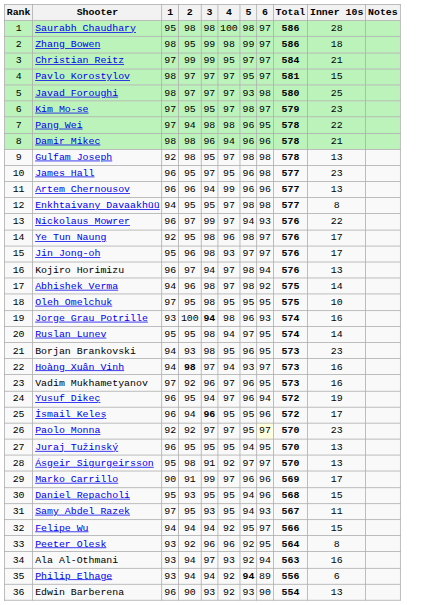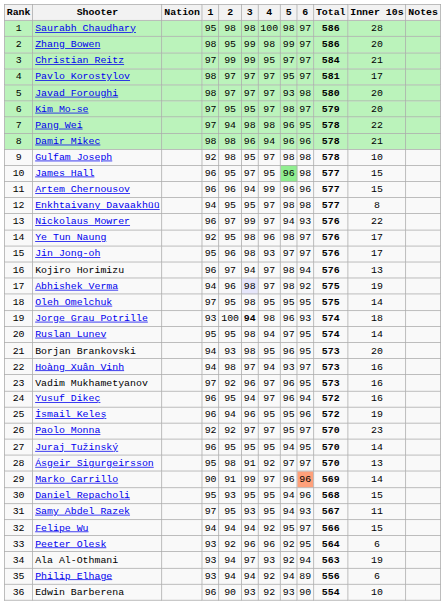 <table class="wikitable sortable" style="text-align:center">
 <tr>
 <th>Rank</th>
 <th>Shooter</th>
+<th>Nation</th>
 <th>1</th>
 <th>2</th>
 <th>3</th>
 <th>4</th>
 <th>5</th>
 <th>6</th>
 <th>Total</th>
 <th>Inner 10s</th>
 <th>Notes</th>
 </tr>
 <tr bgcolor=#bbf3bb>
 <td>1</td>
 <td align=left><a href='#'>Saurabh Chaudhary</a></td>
+<td align=left></td>
 <td>95</td>
 <td>98</td>
 <td>98</td>
 <td>100</td>
 <td>98</td>
 <td>97</td>
 <td><strong>586</strong></td>
 <td>28</td>
 <td></td>
 </tr>
 <tr bgcolor=#bbf3bb>
 <td>2</td>
 <td align=left><a href='#'>Zhang Bowen</a></td>
+<td align=left></td>
 <td>98</td>
 <td>95</td>
 <td>99</td>
 <td>98</td>
 <td>99</td>
 <td>97</td>
 <td><strong>586</strong></td>
-<td>18</td>
+<td>20</td>
 <td></td>
 </tr>
 <tr bgcolor=#bbf3bb>
 <td>3</td>
 <td align=left><a href='#'>Christian Reitz</a></td>
+<td align=left></td>
 <td>97</td>
 <td>99</td>
 <td>99</td>
 <td>95</td>
 <td>97</td>
 <td>97</td>
 <td><strong>584</strong></td>
 <td>21</td>
 <td></td>
 </tr>
 <tr bgcolor=#bbf3bb>
 <td>4</td>
 <td align=left><a href='#'>Pavlo Korostylov</a></td>
+<td align=left></td>
 <td>98</td>
 <td>97</td>
 <td>97</td>
 <td>97</td>
 <td>95</td>
 <td>97</td>
 <td><strong>581</strong></td>
-<td>15</td>
+<td>17</td>
 <td></td>
 </tr>
 <tr bgcolor=#bbf3bb>
 <td>5</td>
 <td align=left><a href='#'>Javad Foroughi</a></td>
+<td align=left></td>
 <td>98</td>
 <td>97</td>
 <td>97</td>
 <td>97</td>
 <td>93</td>
 <td>98</td>
 <td><strong>580</strong></td>
-<td>25</td>
+<td>20</td>
 <td></td>
 </tr>
 <tr bgcolor=#bbf3bb>
 <td>6</td>
 <td align=left><a href='#'>Kim Mo-se</a></td>
+<td align=left></td>
 <td>97</td>
 <td>95</td>
 <td>95</td>
 <td>97</td>
 <td>98</td>
 <td>97</td>
 <td><strong>579</strong></td>
-<td>23</td>
+<td>20</td>
 <td></td>
 </tr>
 <tr bgcolor=#bbf3bb>
 <td>7</td>
 <td align=left><a href='#'>Pang Wei</a></td>
+<td align=left></td>
 <td>97</td>
 <td>94</td>
 <td>98</td>
 <td>98</td>
 <td>96</td>
 <td>95</td>
 <td><strong>578</strong></td>
 <td>22</td>
 <td></td>
 </tr>
 <tr bgcolor=#bbf3bb>
 <td>8</td>
 <td align=left><a href='#'>Damir Mikec</a></td>
+<td align=left></td>
 <td>98</td>
 <td>98</td>
 <td>96</td>
 <td>94</td>
 <td>96</td>
 <td>96</td>
 <td><strong>578</strong></td>
 <td>21</td>
 <td></td>
 </tr>
 <tr>
 <td>9</td>
 <td align=left><a href='#'>Gulfam Joseph</a></td>
+<td align=left></td>
 <td>92</td>
 <td>98</td>
 <td>95</td>
 <td>97</td>
 <td>98</td>
 <td>98</td>
 <td><strong>578</strong></td>
-<td>13</td>
+<td>10</td>
 <td></td>
 </tr>
 <tr>
 <td>10</td>
 <td align=left><a href='#'>James Hall</a></td>
+<td align=left></td>
 <td>96</td>
 <td>95</td>
 <td>97</td>
 <td>95</td>
-<td>96</td>
+<td style="background: lightgreen;">96</td>
 <td>98</td>
 <td><strong>577</strong></td>
-<td>23</td>
+<td>15</td>
 <td></td>
 </tr>
 <tr>
 <td>11</td>
 <td align=left><a href='#'>Artem Chernousov </a></td>
+<td align=left></td>
 <td>96</td>
 <td>96</td>
 <td>94</td>
 <td>99</td>
 <td>96</td>
 <td>96</td>
 <td><strong>577</strong></td>
-<td>13</td>
+<td>15</td>
 <td></td>
 </tr>
 <tr>
 <td>12</td>
 <td align=left><a href='#'>Enkhtaivany Davaakhüü</a></td>
+<td align=left></td>
 <td>94</td>
 <td>95</td>
 <td>95</td>
 <td>97</td>
 <td>98</td>
 <td>98</td>
 <td><strong>577</strong></td>
 <td>8</td>
 <td></td>
 </tr>
 <tr>
 <td>13</td>
 <td align=left><a href='#'>Nickolaus Mowrer</a></td>
+<td align=left></td>
 <td>96</td>
 <td>97</td>
 <td>99</td>
 <td>97</td>
 <td>94</td>
 <td>93</td>
 <td><strong>576</strong></td>
 <td>22</td>
 <td></td>
 </tr>
 <tr>
 <td>14</td>
 <td align=left><a href='#'>Ye Tun Naung</a></td>
+<td align=left></td>
 <td>92</td>
 <td>95</td>
 <td>98</td>
 <td>96</td>
 <td>98</td>
 <td>97</td>
 <td><strong>576</strong></td>
 <td>17</td>
 <td></td>
 </tr>
 <tr>
 <td>15</td>
 <td align=left><a href='#'>Jin Jong-oh</a></td>
+<td align=left></td>
 <td>95</td>
 <td>96</td>
 <td>98</td>
 <td>93</td>
 <td>97</td>
 <td>97</td>
 <td><strong>576</strong></td>
 <td>17</td>
 <td></td>
 </tr>
 <tr>
 <td>16</td>
 <td align=left>Kojiro Horimizu</td>
+<td align=left></td>
 <td>96</td>
 <td>97</td>
 <td>94</td>
 <td>97</td>
 <td>98</td>
 <td>94</td>
 <td><strong>576</strong></td>
 <td>13</td>
 <td></td>
 </tr>
 <tr>
 <td>17</td>
 <td align=left><a href='#'>Abhishek Verma</a></td>
+<td align=left></td>
 <td>94</td>
 <td>96</td>
-<td>98</td>
+<td style="background: lavender;">98</td>
 <td>97</td>
 <td>98</td>
 <td>92</td>
 <td><strong>575</strong></td>
-<td>14</td>
+<td>19</td>
 <td></td>
 </tr>
 <tr>
 <td>18</td>
 <td align=left><a href='#'>Oleh Omelchuk</a></td>
+<td align=left></td>
 <td>97</td>
 <td>95</td>
 <td>98</td>
 <td>95</td>
 <td>95</td>
 <td>95</td>
 <td><strong>575</strong></td>
-<td>10</td>
+<td>14</td>
 <td></td>
 </tr>
 <tr>
 <td>19</td>
 <td align=left><a href='#'>Jorge Grau Potrille</a></td>
+<td align=left></td>
 <td>93</td>
 <td>100</td>
 <td><strong>94</strong></td>
 <td>98</td>
 <td>96</td>
 <td>93</td>
 <td><strong>574</strong></td>
-<td>16</td>
+<td>18</td>
 <td></td>
 </tr>
 <tr>
 <td>20</td>
 <td align=left><a href='#'>Ruslan Lunev</a></td>
+<td align=left></td>
 <td>95</td>
 <td>95</td>
 <td>98</td>
 <td>94</td>
 <td>97</td>
 <td>95</td>
 <td><strong>574</strong></td>
 <td>14</td>
 <td></td>
 </tr>
 <tr>
 <td>21</td>
 <td align=left>Borjan Brankovski</td>
+<td align=left></td>
 <td>94</td>
 <td>93</td>
 <td>98</td>
 <td>95</td>
 <td>96</td>
 <td>95</td>
 <td><strong>573</strong></td>
-<td>23</td>
+<td>20</td>
 <td></td>
 </tr>
 <tr>
 <td>22</td>
 <td align=left><a href='#'>Hoàng Xuân Vinh</a></td>
+<td align=left></td>
 <td>94</td>
-<td><strong>98</strong></td>
+<td>98</td>
 <td>97</td>
 <td>94</td>
 <td>93</td>
 <td>97</td>
 <td><strong>573</strong></td>
 <td>16</td>
 <td></td>
 </tr>
 <tr>
 <td>23</td>
 <td align=left>Vadim Mukhametyanov</td>
+<td align=left></td>
 <td>97</td>
 <td>92</td>
 <td>96</td>
 <td>97</td>
 <td>96</td>
 <td>95</td>
 <td><strong>573</strong></td>
 <td>16</td>
 <td></td>
 </tr>
 <tr>
 <td>24</td>
 <td align=left><a href='#'>Yusuf Dikeç</a></td>
+<td align=left></td>
 <td>96</td>
 <td>95</td>
 <td>94</td>
 <td>97</td>
 <td>96</td>
 <td>94</td>
 <td><strong>572</strong></td>
-<td>19</td>
+<td>16</td>
 <td></td>
 </tr>
 <tr>
 <td>25</td>
 <td align=left><a href='#'>İsmail Keleş</a></td>
+<td align=left></td>
 <td>96</td>
 <td>94</td>
-<td><strong>96</strong></td>
+<td>96</td>
 <td>95</td>
 <td>95</td>
 <td>96</td>
 <td><strong>572</strong></td>
-<td>17</td>
+<td>19</td>
 <td></td>
 </tr>
 <tr>
 <td>26</td>
 <td align=left><a href='#'>Paolo Monna</a></td>
+<td align=left></td>
 <td>92</td>
 <td>92</td>
 <td>97</td>
 <td>97</td>
 <td>95</td>
-<td style="background: lightyellow;">97</td>
+<td>97</td>
 <td><strong>570</strong></td>
 <td>23</td>
 <td></td>
 </tr>
 <tr>
 <td>27</td>
 <td align=left><a href='#'>Juraj Tužinský</a></td>
+<td align=left></td>
 <td>96</td>
 <td>95</td>
 <td>95</td>
 <td>95</td>
 <td>94</td>
 <td>95</td>
 <td><strong>570</strong></td>
-<td>13</td>
+<td>14</td>
 <td></td>
 </tr>
 <tr>
 <td>28</td>
 <td align=left><a href='#'>Ásgeir Sigurgeirsson</a></td>
+<td align=left></td>
 <td>95</td>
 <td>98</td>
 <td>91</td>
 <td>92</td>
 <td>97</td>
 <td>97</td>
 <td><strong>570</strong></td>
 <td>13</td>
 <td></td>
 </tr>
 <tr>
 <td>29</td>
 <td align=left><a href='#'>Marko Carrillo</a></td>
+<td align=left></td>
 <td>90</td>
 <td>91</td>
 <td>99</td>
 <td>97</td>
 <td>96</td>
-<td>96</td>
+<td style="background: lightsalmon;">96</td>
 <td><strong>569</strong></td>
-<td>17</td>
+<td>14</td>
 <td></td>
 </tr>
 <tr>
 <td>30</td>
 <td align=left><a href='#'>Daniel Repacholi</a></td>
+<td align=left></td>
 <td>95</td>
 <td>93</td>
 <td>95</td>
 <td>95</td>
 <td>94</td>
 <td>96</td>
 <td><strong>568</strong></td>
 <td>15</td>
 <td></td>
 </tr>
 <tr>
 <td>31</td>
 <td align=left><a href='#'>Samy Abdel Razek</a></td>
+<td align=left></td>
 <td>97</td>
 <td>95</td>
 <td>93</td>
 <td>95</td>
 <td>94</td>
 <td>93</td>
 <td><strong>567</strong></td>
 <td>11</td>
 <td></td>
 </tr>
 <tr>
 <td>32</td>
 <td align=left><a href='#'>Felipe Wu</a></td>
+<td align=left></td>
 <td>94</td>
 <td>94</td>
 <td>94</td>
 <td>92</td>
 <td>95</td>
 <td>97</td>
 <td><strong>566</strong></td>
 <td>15</td>
 <td></td>
 </tr>
 <tr>
 <td>33</td>
 <td align=left><a href='#'>Peeter Olesk</a></td>
+<td align=left></td>
 <td>93</td>
 <td>92</td>
 <td>96</td>
 <td>96</td>
 <td>92</td>
 <td>95</td>
 <td><strong>564</strong></td>
-<td>8</td>
+<td>6</td>
 <td></td>
 </tr>
 <tr>
 <td>34</td>
 <td align=left>Ala Al-Othmani</td>
+<td align=left></td>
 <td>93</td>
 <td>94</td>
 <td>97</td>
 <td>93</td>
 <td>92</td>
 <td>94</td>
 <td><strong>563</strong></td>
-<td>16</td>
+<td>19</td>
 <td></td>
 </tr>
 <tr>
 <td>35</td>
 <td align=left><a href='#'>Philip Elhage</a></td>
+<td align=left></td>
 <td>93</td>
 <td>94</td>
 <td>94</td>
 <td>92</td>
-<td><strong>94</strong></td>
+<td>94</td>
 <td>89</td>
 <td><strong>556</strong></td>
 <td>6</td>
 <td></td>
 </tr>
 <tr>
 <td>36</td>
 <td align=left>Edwin Barberena</td>
+<td align=left></td>
 <td>96</td>
 <td>90</td>
 <td>93</td>
 <td>92</td>
 <td>93</td>
 <td>90</td>
 <td><strong>554</strong></td>
-<td>13</td>
+<td>10</td>
 <td></td>
 </tr>
 </table>
